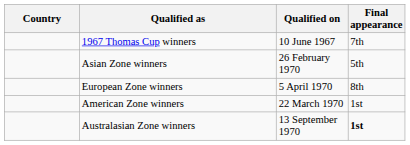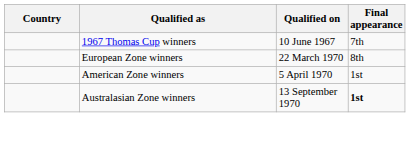 <table class="sortable wikitable">
 <tr>
 <th width="120">Country</th>
 <th width="350">Qualified as</th>
 <th width="110">Qualified on</th>
 <th>Final appearance</th>
 </tr>
 <tr>
 <td></td>
 <td><a href='#'>1967 Thomas Cup</a> winners</td>
 <td>10 June 1967</td>
 <td>7th</td>
 </tr>
 <tr>
 <td></td>
-<td>Asian Zone winners</td>
-<td>26 February 1970</td>
-<td>5th</td>
-</tr>
-<tr>
-<td></td>
 <td>European Zone winners</td>
-<td>5 April 1970</td>
+<td>22 March 1970</td>
 <td>8th</td>
 </tr>
 <tr>
 <td></td>
 <td>American Zone winners</td>
-<td>22 March 1970</td>
+<td>5 April 1970</td>
 <td>1st</td>
 </tr>
 <tr>
 <td></td>
 <td>Australasian Zone winners</td>
 <td>13 September 1970</td>
 <td><strong>1st</strong></td>
 </tr>
 </table>
